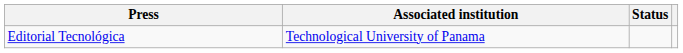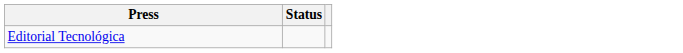 <table class="wikitable sortable">
 <tr>
 <th style="width:20em">Press</th>
-<th style="width:25em">Associated institution</th>
 <th>Status</th>
 <th></th>
 </tr>
 <tr>
 <td><a href='#'>Editorial Tecnológica</a></td>
-<td><a href='#'>Technological University of Panama</a></td>
 <td></td>
 <td></td>
 </tr>
 </table>
